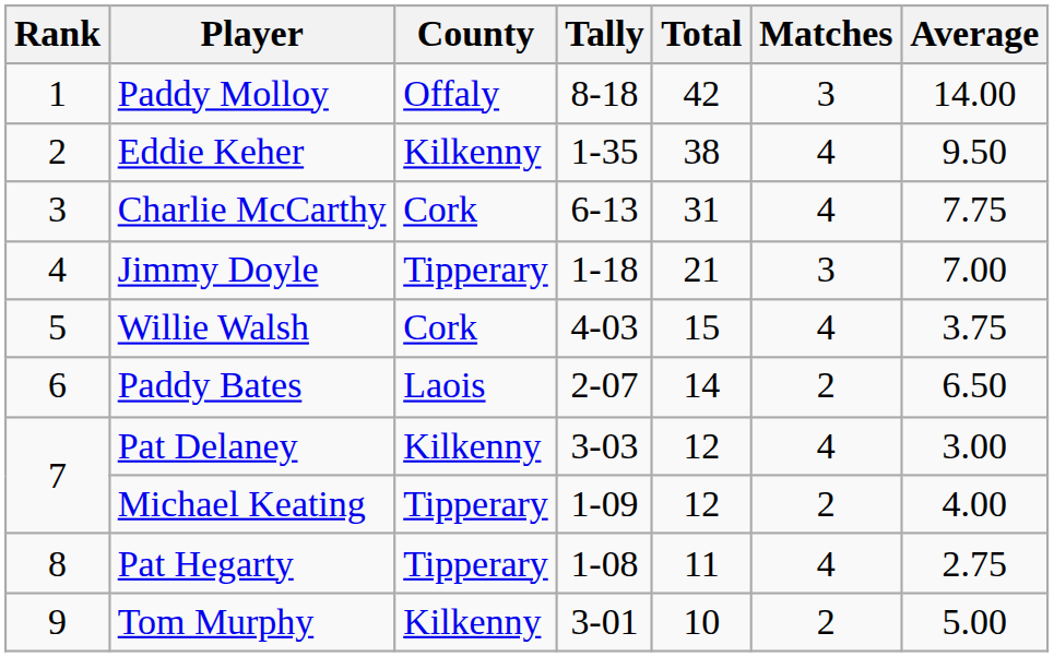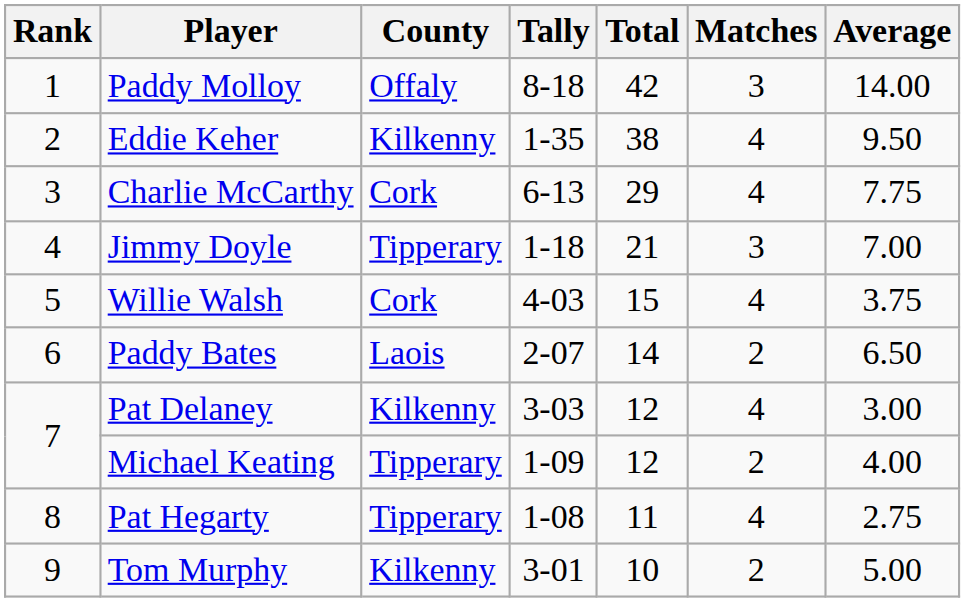 <table class="wikitable">
 <tr>
 <th>Rank</th>
 <th>Player</th>
 <th>County</th>
 <th>Tally</th>
 <th>Total</th>
 <th>Matches</th>
 <th>Average</th>
 </tr>
 <tr>
 <td rowspan=1 align=center>1</td>
 <td><a href='#'>Paddy Molloy</a></td>
 <td><a href='#'>Offaly</a></td>
 <td align=center>8-18</td>
 <td align=center>42</td>
 <td align=center>3</td>
 <td align=center>14.00</td>
 </tr>
 <tr>
 <td rowspan=1 align=center>2</td>
 <td><a href='#'>Eddie Keher</a></td>
 <td><a href='#'>Kilkenny</a></td>
 <td align=center>1-35</td>
 <td align=center>38</td>
 <td align=center>4</td>
 <td align=center>9.50</td>
 </tr>
 <tr>
 <td rowspan=1 align=center>3</td>
 <td><a href='#'>Charlie McCarthy</a></td>
 <td><a href='#'>Cork</a></td>
 <td align=center>6-13</td>
-<td align=center>31</td>
+<td align=center>29</td>
 <td align=center>4</td>
 <td align=center>7.75</td>
 </tr>
 <tr>
 <td rowspan=1 align=center>4</td>
 <td><a href='#'>Jimmy Doyle</a></td>
 <td><a href='#'>Tipperary</a></td>
 <td align=center>1-18</td>
 <td align=center>21</td>
 <td align=center>3</td>
 <td align=center>7.00</td>
 </tr>
 <tr>
 <td rowspan=1 align=center>5</td>
 <td><a href='#'>Willie Walsh</a></td>
 <td><a href='#'>Cork</a></td>
 <td align=center>4-03</td>
 <td align=center>15</td>
 <td align=center>4</td>
 <td align=center>3.75</td>
 </tr>
 <tr>
 <td rowspan=1 align=center>6</td>
 <td><a href='#'>Paddy Bates</a></td>
 <td><a href='#'>Laois</a></td>
 <td align=center>2-07</td>
 <td align=center>14</td>
 <td align=center>2</td>
 <td align=center>6.50</td>
 </tr>
 <tr>
 <td rowspan=2 align=center>7</td>
 <td><a href='#'>Pat Delaney</a></td>
 <td><a href='#'>Kilkenny</a></td>
 <td align=center>3-03</td>
 <td align=center>12</td>
 <td align=center>4</td>
 <td align=center>3.00</td>
 </tr>
 <tr>
 <td><a href='#'>Michael Keating</a></td>
 <td><a href='#'>Tipperary</a></td>
 <td align=center>1-09</td>
 <td align=center>12</td>
 <td align=center>2</td>
 <td align=center>4.00</td>
 </tr>
 <tr>
 <td rowspan=1 align=center>8</td>
 <td><a href='#'>Pat Hegarty</a></td>
 <td><a href='#'>Tipperary</a></td>
 <td align=center>1-08</td>
 <td align=center>11</td>
 <td align=center>4</td>
 <td align=center>2.75</td>
 </tr>
 <tr>
 <td rowspan=1 align=center>9</td>
 <td><a href='#'>Tom Murphy</a></td>
 <td><a href='#'>Kilkenny</a></td>
 <td align=center>3-01</td>
 <td align=center>10</td>
 <td align=center>2</td>
 <td align=center>5.00</td>
 </tr>
 </table>
